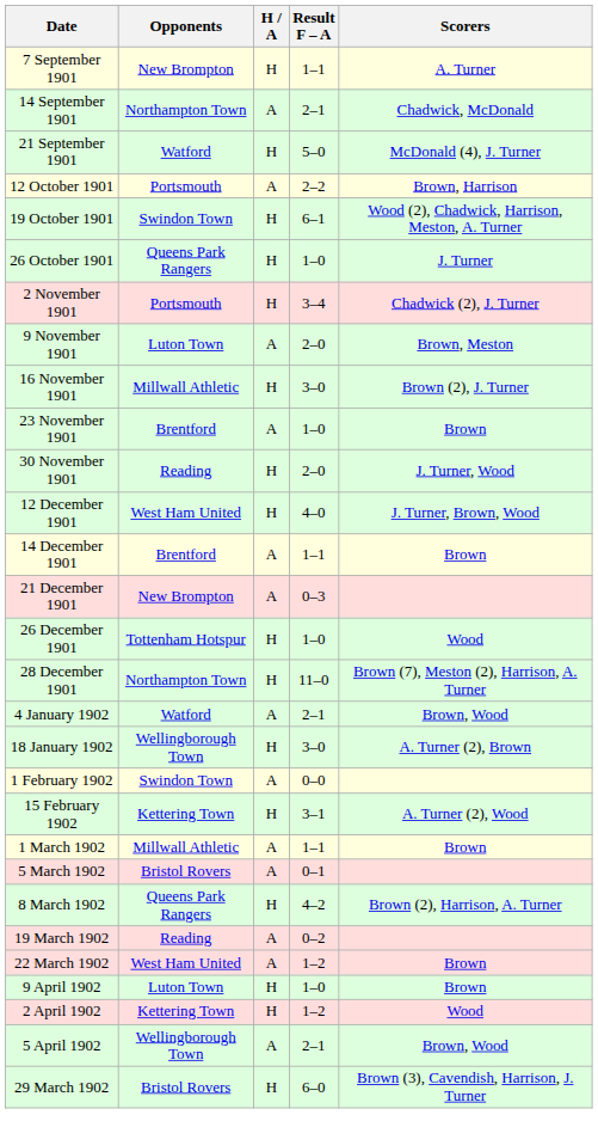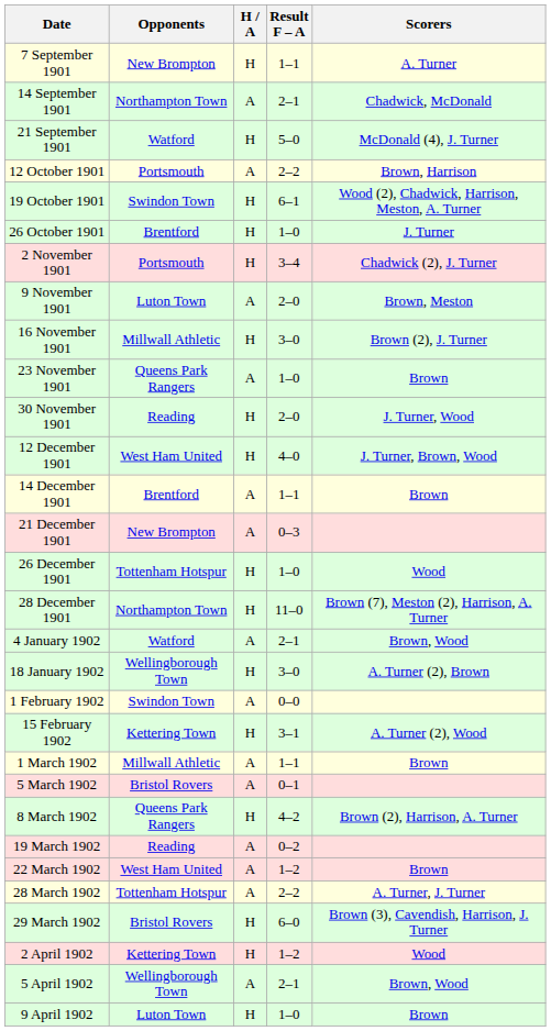 <table class="wikitable" style="text-align:center">
 <tr>
 <th>Date</th>
 <th>Opponents</th>
 <th>H / A</th>
 <th>Result<br>F – A</th>
 <th>Scorers</th>
 </tr>
 <tr bgcolor="#ffffdd">
 <td>7 September 1901</td>
 <td><a href='#'>New Brompton</a></td>
 <td>H</td>
 <td>1–1</td>
 <td><a href='#'>A. Turner</a></td>
 </tr>
 <tr bgcolor="#ddffdd">
 <td>14 September 1901</td>
 <td><a href='#'>Northampton Town</a></td>
 <td>A</td>
 <td>2–1</td>
 <td><a href='#'>Chadwick</a>, <a href='#'>McDonald</a></td>
 </tr>
 <tr bgcolor="#ddffdd">
 <td>21 September 1901</td>
 <td><a href='#'>Watford</a></td>
 <td>H</td>
 <td>5–0</td>
 <td><a href='#'>McDonald</a> (4), <a href='#'>J. Turner</a></td>
 </tr>
 <tr bgcolor="#ffffdd">
 <td>12 October 1901</td>
 <td><a href='#'>Portsmouth</a></td>
 <td>A</td>
 <td>2–2</td>
 <td><a href='#'>Brown</a>, <a href='#'>Harrison</a></td>
 </tr>
 <tr bgcolor="#ddffdd">
 <td>19 October 1901</td>
 <td><a href='#'>Swindon Town</a></td>
 <td>H</td>
 <td>6–1</td>
 <td><a href='#'>Wood</a> (2), <a href='#'>Chadwick</a>, <a href='#'>Harrison</a>, <a href='#'>Meston</a>, <a href='#'>A. Turner</a></td>
 </tr>
 <tr bgcolor="#ddffdd">
 <td>26 October 1901</td>
-<td><a href='#'>Queens Park Rangers</a></td>
+<td><a href='#'>Brentford</a></td>
 <td>H</td>
 <td>1–0</td>
 <td><a href='#'>J. Turner</a></td>
 </tr>
 <tr bgcolor="#ffdddd">
 <td>2 November 1901</td>
 <td><a href='#'>Portsmouth</a></td>
 <td>H</td>
 <td>3–4</td>
 <td><a href='#'>Chadwick</a> (2), <a href='#'>J. Turner</a></td>
 </tr>
 <tr bgcolor="#ddffdd">
 <td>9 November 1901</td>
 <td><a href='#'>Luton Town</a></td>
 <td>A</td>
 <td>2–0</td>
 <td><a href='#'>Brown</a>, <a href='#'>Meston</a></td>
 </tr>
 <tr bgcolor="#ddffdd">
 <td>16 November 1901</td>
 <td><a href='#'>Millwall Athletic</a></td>
 <td>H</td>
 <td>3–0</td>
 <td><a href='#'>Brown</a> (2), <a href='#'>J. Turner</a></td>
 </tr>
 <tr bgcolor="#ddffdd">
 <td>23 November 1901</td>
-<td><a href='#'>Brentford</a></td>
+<td><a href='#'>Queens Park Rangers</a></td>
 <td>A</td>
 <td>1–0</td>
 <td><a href='#'>Brown</a></td>
 </tr>
 <tr bgcolor="#ddffdd">
 <td>30 November 1901</td>
 <td><a href='#'>Reading</a></td>
 <td>H</td>
 <td>2–0</td>
 <td><a href='#'>J. Turner</a>, <a href='#'>Wood</a></td>
 </tr>
 <tr bgcolor="#ddffdd">
 <td>12 December 1901</td>
 <td><a href='#'>West Ham United</a></td>
 <td>H</td>
 <td>4–0</td>
 <td><a href='#'>J. Turner</a>, <a href='#'>Brown</a>, <a href='#'>Wood</a></td>
 </tr>
 <tr bgcolor="#ffffdd">
 <td>14 December 1901</td>
 <td><a href='#'>Brentford</a></td>
 <td>A</td>
 <td>1–1</td>
 <td><a href='#'>Brown</a></td>
 </tr>
 <tr bgcolor="#ffdddd">
 <td>21 December 1901</td>
 <td><a href='#'>New Brompton</a></td>
 <td>A</td>
 <td>0–3</td>
 <td></td>
 </tr>
 <tr bgcolor="#ddffdd">
 <td>26 December 1901</td>
 <td><a href='#'>Tottenham Hotspur</a></td>
 <td>H</td>
 <td>1–0</td>
 <td><a href='#'>Wood</a></td>
 </tr>
 <tr bgcolor="#ddffdd">
 <td>28 December 1901</td>
 <td><a href='#'>Northampton Town</a></td>
 <td>H</td>
 <td>11–0</td>
 <td><a href='#'>Brown</a> (7), <a href='#'>Meston</a> (2), <a href='#'>Harrison</a>, <a href='#'>A. Turner</a></td>
 </tr>
 <tr bgcolor="#ddffdd">
 <td>4 January 1902</td>
 <td><a href='#'>Watford</a></td>
 <td>A</td>
 <td>2–1</td>
 <td><a href='#'>Brown</a>, <a href='#'>Wood</a></td>
 </tr>
 <tr bgcolor="#ddffdd">
 <td>18 January 1902</td>
 <td><a href='#'>Wellingborough Town</a></td>
 <td>H</td>
 <td>3–0</td>
 <td><a href='#'>A. Turner</a> (2), <a href='#'>Brown</a></td>
 </tr>
 <tr bgcolor="#ffffdd">
 <td>1 February 1902</td>
 <td><a href='#'>Swindon Town</a></td>
 <td>A</td>
 <td>0–0</td>
 <td></td>
 </tr>
 <tr bgcolor="#ddffdd">
 <td>15 February 1902</td>
 <td><a href='#'>Kettering Town</a></td>
 <td>H</td>
 <td>3–1</td>
 <td><a href='#'>A. Turner</a> (2), <a href='#'>Wood</a></td>
 </tr>
 <tr bgcolor="#ffffdd">
 <td>1 March 1902</td>
 <td><a href='#'>Millwall Athletic</a></td>
 <td>A</td>
 <td>1–1</td>
 <td><a href='#'>Brown</a></td>
 </tr>
 <tr bgcolor="#ffdddd">
 <td>5 March 1902</td>
 <td><a href='#'>Bristol Rovers</a></td>
 <td>A</td>
 <td>0–1</td>
 <td></td>
 </tr>
 <tr bgcolor="#ddffdd">
 <td>8 March 1902</td>
 <td><a href='#'>Queens Park Rangers</a></td>
 <td>H</td>
 <td>4–2</td>
 <td><a href='#'>Brown</a> (2), <a href='#'>Harrison</a>, <a href='#'>A. Turner</a></td>
 </tr>
 <tr bgcolor="#ffdddd">
 <td>19 March 1902</td>
 <td><a href='#'>Reading</a></td>
 <td>A</td>
 <td>0–2</td>
 <td></td>
 </tr>
 <tr bgcolor="#ffdddd">
 <td>22 March 1902</td>
 <td><a href='#'>West Ham United</a></td>
 <td>A</td>
 <td>1–2</td>
 <td><a href='#'>Brown</a></td>
 </tr>
+<tr bgcolor="#ffffdd">
+<td>28 March 1902</td>
+<td><a href='#'>Tottenham Hotspur</a></td>
+<td>A</td>
+<td>2–2</td>
+<td><a href='#'>A. Turner</a>, <a href='#'>J. Turner</a></td>
+</tr>
 <tr bgcolor="#ddffdd">
-<td>9 April 1902</td>
-<td><a href='#'>Luton Town</a></td>
+<td>29 March 1902</td>
+<td><a href='#'>Bristol Rovers</a></td>
 <td>H</td>
-<td>1–0</td>
-<td><a href='#'>Brown</a></td>
+<td>6–0</td>
+<td><a href='#'>Brown</a> (3), <a href='#'>Cavendish</a>, <a href='#'>Harrison</a>, <a href='#'>J. Turner</a></td>
 </tr>
 <tr bgcolor="#ffdddd">
 <td>2 April 1902</td>
 <td><a href='#'>Kettering Town</a></td>
 <td>H</td>
 <td>1–2</td>
 <td><a href='#'>Wood</a></td>
 </tr>
 <tr bgcolor="#ddffdd">
 <td>5 April 1902</td>
 <td><a href='#'>Wellingborough Town</a></td>
 <td>A</td>
 <td>2–1</td>
 <td><a href='#'>Brown</a>, <a href='#'>Wood</a></td>
 </tr>
 <tr bgcolor="#ddffdd">
-<td>29 March 1902</td>
-<td><a href='#'>Bristol Rovers</a></td>
+<td>9 April 1902</td>
+<td><a href='#'>Luton Town</a></td>
 <td>H</td>
-<td>6–0</td>
-<td><a href='#'>Brown</a> (3), <a href='#'>Cavendish</a>, <a href='#'>Harrison</a>, <a href='#'>J. Turner</a></td>
+<td>1–0</td>
+<td><a href='#'>Brown</a></td>
 </tr>
 </table>
